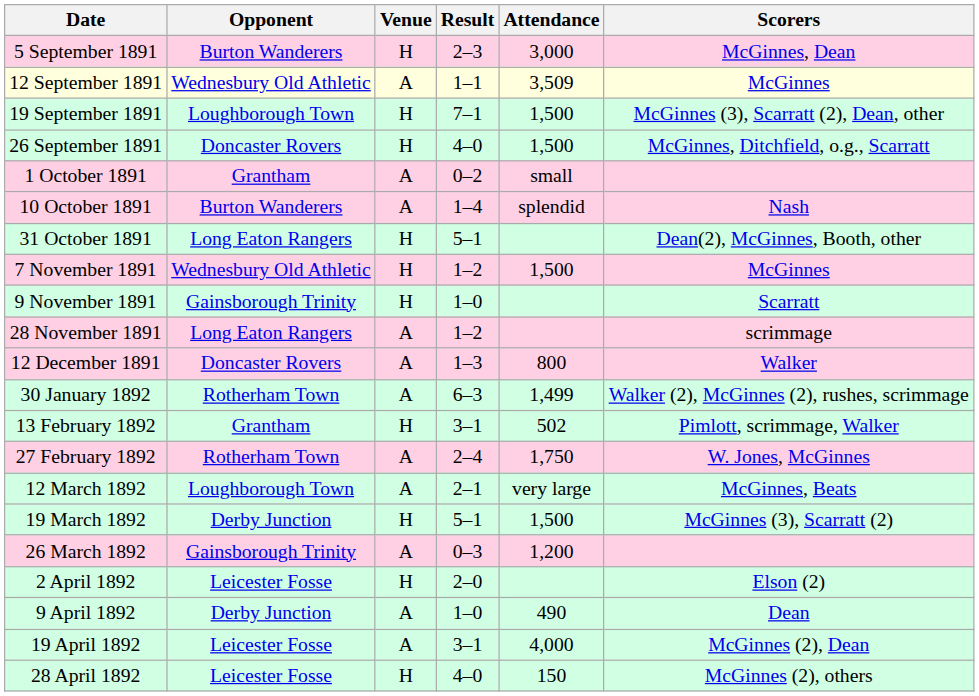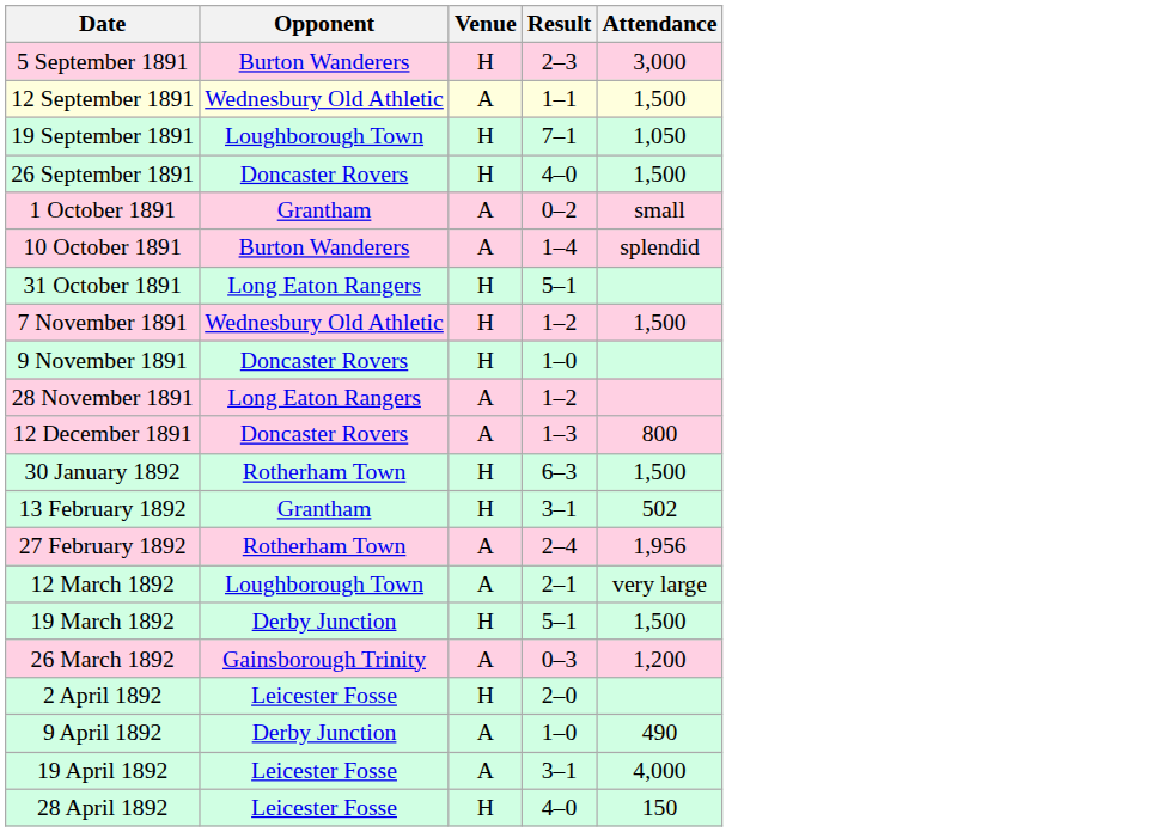 <table class="wikitable sortable" style="font-size:100%; text-align:center">
 <tr>
 <th>Date</th>
 <th>Opponent</th>
 <th>Venue</th>
 <th>Result</th>
 <th>Attendance</th>
-<th>Scorers</th>
 </tr>
 <tr style="background-color: #ffd0e3;">
 <td>5 September 1891</td>
 <td><a href='#'>Burton Wanderers</a></td>
 <td>H</td>
 <td>2–3</td>
 <td>3,000</td>
-<td><a href='#'>McGinnes</a>, <a href='#'>Dean</a></td>
 </tr>
 <tr style="background:#ffd;">
 <td>12 September 1891</td>
 <td><a href='#'>Wednesbury Old Athletic</a></td>
 <td>A</td>
 <td>1–1</td>
-<td>3,509</td>
-<td><a href='#'>McGinnes</a></td>
+<td>1,500</td>
 </tr>
 <tr style="background:#d0ffe3;">
 <td>19 September 1891</td>
 <td><a href='#'>Loughborough Town</a></td>
 <td>H</td>
 <td>7–1</td>
-<td>1,500</td>
-<td><a href='#'>McGinnes</a> (3), <a href='#'>Scarratt</a> (2), <a href='#'>Dean</a>, other</td>
+<td>1,050</td>
 </tr>
 <tr style="background:#d0ffe3;">
 <td>26 September 1891</td>
 <td><a href='#'>Doncaster Rovers</a></td>
 <td>H</td>
 <td>4–0</td>
 <td>1,500</td>
-<td><a href='#'>McGinnes</a>, <a href='#'>Ditchfield</a>, o.g., <a href='#'>Scarratt</a></td>
 </tr>
 <tr style="background-color: #ffd0e3;">
 <td>1 October 1891</td>
 <td><a href='#'>Grantham</a></td>
 <td>A</td>
 <td>0–2</td>
 <td>small</td>
-<td></td>
 </tr>
 <tr style="background-color: #ffd0e3;">
 <td>10 October 1891</td>
 <td><a href='#'>Burton Wanderers</a></td>
 <td>A</td>
 <td>1–4</td>
 <td>splendid</td>
-<td><a href='#'>Nash</a></td>
 </tr>
 <tr style="background:#d0ffe3;">
 <td>31 October 1891</td>
 <td><a href='#'>Long Eaton Rangers</a></td>
 <td>H</td>
 <td>5–1</td>
 <td></td>
-<td><a href='#'>Dean</a>(2), <a href='#'>McGinnes</a>, Booth, other</td>
 </tr>
 <tr style="background-color: #ffd0e3;">
 <td>7 November 1891</td>
 <td><a href='#'>Wednesbury Old Athletic</a></td>
 <td>H</td>
 <td>1–2</td>
 <td>1,500</td>
-<td><a href='#'>McGinnes</a></td>
 </tr>
 <tr style="background:#d0ffe3;">
 <td>9 November 1891</td>
-<td><a href='#'>Gainsborough Trinity</a></td>
+<td><a href='#'>Doncaster Rovers</a></td>
 <td>H</td>
 <td>1–0</td>
 <td></td>
-<td><a href='#'>Scarratt</a></td>
 </tr>
 <tr style="background-color: #ffd0e3;">
 <td>28 November 1891</td>
 <td><a href='#'>Long Eaton Rangers</a></td>
 <td>A</td>
 <td>1–2</td>
 <td></td>
-<td>scrimmage</td>
 </tr>
 <tr style="background-color: #ffd0e3;">
 <td>12 December 1891</td>
 <td><a href='#'>Doncaster Rovers</a></td>
 <td>A</td>
 <td>1–3</td>
 <td>800</td>
-<td><a href='#'>Walker</a></td>
 </tr>
 <tr style="background:#d0ffe3;">
 <td>30 January 1892</td>
 <td><a href='#'>Rotherham Town</a></td>
-<td>A</td>
+<td>H</td>
 <td>6–3</td>
-<td>1,499</td>
-<td><a href='#'>Walker</a> (2), <a href='#'>McGinnes</a> (2), rushes, scrimmage</td>
+<td>1,500</td>
 </tr>
 <tr style="background:#d0ffe3;">
 <td>13 February 1892</td>
 <td><a href='#'>Grantham</a></td>
 <td>H</td>
 <td>3–1</td>
 <td>502</td>
-<td><a href='#'>Pimlott</a>, scrimmage, <a href='#'>Walker</a></td>
 </tr>
 <tr style="background-color: #ffd0e3;">
 <td>27 February 1892</td>
 <td><a href='#'>Rotherham Town</a></td>
 <td>A</td>
 <td>2–4</td>
-<td>1,750</td>
-<td><a href='#'>W. Jones</a>, <a href='#'>McGinnes</a></td>
+<td>1,956</td>
 </tr>
 <tr style="background:#d0ffe3;">
 <td>12 March 1892</td>
 <td><a href='#'>Loughborough Town</a></td>
 <td>A</td>
 <td>2–1</td>
 <td>very large</td>
-<td><a href='#'>McGinnes</a>, <a href='#'>Beats</a></td>
 </tr>
 <tr style="background:#d0ffe3;">
 <td>19 March 1892</td>
 <td><a href='#'>Derby Junction</a></td>
 <td>H</td>
 <td>5–1</td>
 <td>1,500</td>
-<td><a href='#'>McGinnes</a> (3), <a href='#'>Scarratt</a> (2)</td>
 </tr>
 <tr style="background-color: #ffd0e3;">
 <td>26 March 1892</td>
 <td><a href='#'>Gainsborough Trinity</a></td>
 <td>A</td>
 <td>0–3</td>
 <td>1,200</td>
-<td></td>
 </tr>
 <tr style="background:#d0ffe3;">
 <td>2 April 1892</td>
 <td><a href='#'>Leicester Fosse</a></td>
 <td>H</td>
 <td>2–0</td>
 <td></td>
-<td><a href='#'>Elson</a> (2)</td>
 </tr>
 <tr style="background:#d0ffe3;">
 <td>9 April 1892</td>
 <td><a href='#'>Derby Junction</a></td>
 <td>A</td>
 <td>1–0</td>
 <td>490</td>
-<td><a href='#'>Dean</a></td>
 </tr>
 <tr style="background:#d0ffe3;">
 <td>19 April 1892</td>
 <td><a href='#'>Leicester Fosse</a></td>
 <td>A</td>
 <td>3–1</td>
 <td>4,000</td>
-<td><a href='#'>McGinnes</a> (2), <a href='#'>Dean</a></td>
 </tr>
 <tr style="background:#d0ffe3;">
 <td>28 April 1892</td>
 <td><a href='#'>Leicester Fosse</a></td>
 <td>H</td>
 <td>4–0</td>
 <td>150</td>
-<td><a href='#'>McGinnes</a> (2), others</td>
 </tr>
 </table>
